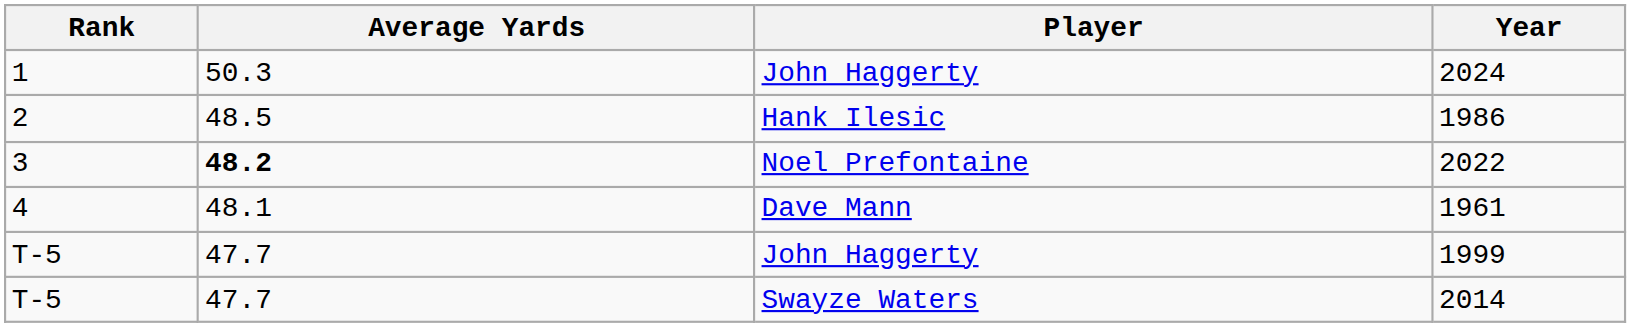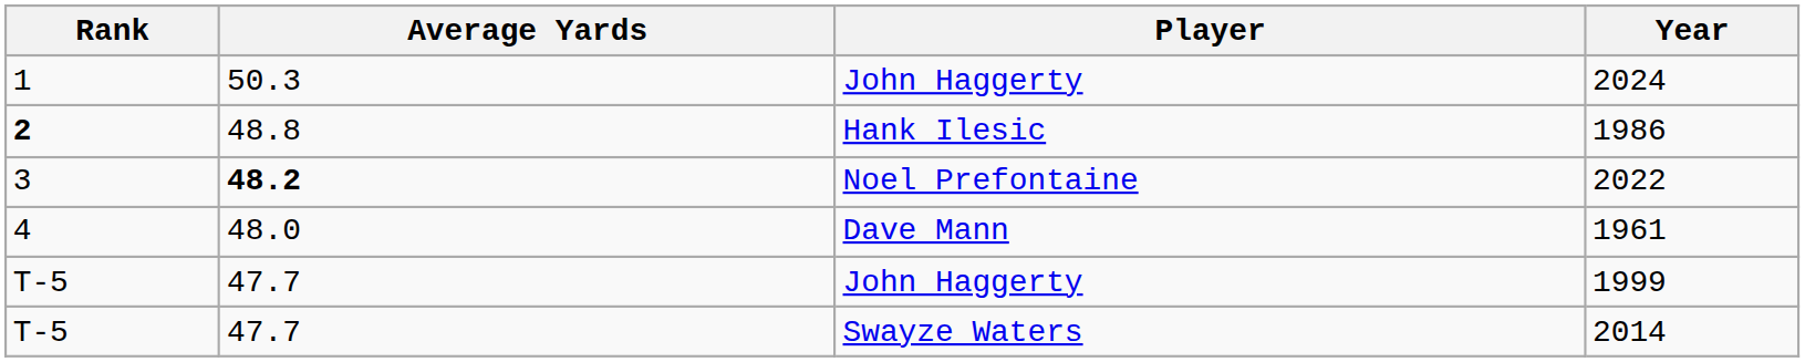 <table class="wikitable" style="width:60%; text-align:left; border-collapse:collapse;">
 <tr>
 <th>Rank</th>
 <th>Average Yards</th>
 <th>Player</th>
 <th>Year</th>
 </tr>
 <tr>
 <td>1</td>
 <td>50.3</td>
 <td><a href='#'>John Haggerty</a></td>
 <td>2024</td>
 </tr>
 <tr>
-<td>2</td>
-<td>48.5</td>
+<td><strong>2</strong></td>
+<td>48.8</td>
 <td><a href='#'>Hank Ilesic</a></td>
 <td>1986</td>
 </tr>
 <tr>
 <td>3</td>
 <td><strong>48.2</strong></td>
 <td><a href='#'>Noel Prefontaine</a></td>
 <td>2022</td>
 </tr>
 <tr>
 <td>4</td>
-<td>48.1</td>
+<td>48.0</td>
 <td><a href='#'>Dave Mann</a></td>
 <td>1961</td>
 </tr>
 <tr>
 <td>T-5</td>
 <td>47.7</td>
 <td><a href='#'>John Haggerty</a></td>
 <td>1999</td>
 </tr>
 <tr>
 <td>T-5</td>
 <td>47.7</td>
 <td><a href='#'>Swayze Waters</a></td>
 <td>2014</td>
 </tr>
 </table>
